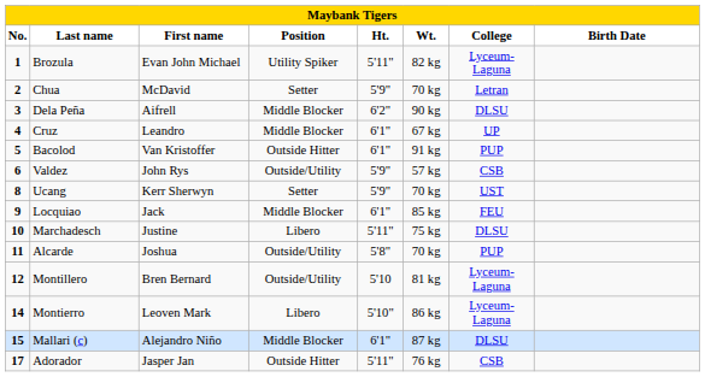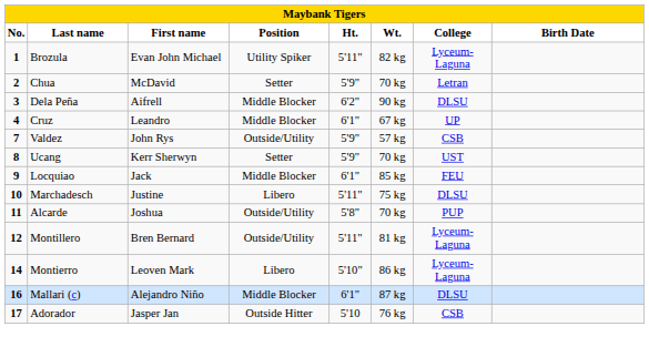 <table class="wikitable" style="text-align:center;">
 <tr>
 <td colspan="8" style= "background:#FFD700; color: Black; text-align: center"><strong>Maybank Tigers</strong></td>
 </tr>
 <tr>
 <th width=3px style="background: White; color: Black; text-align: center"><strong>No.</strong></th>
 <th width=130px style="background: White; color: Black">Last name</th>
 <th width=130px style="background: White; color: Black">First name</th>
 <th width=130px style="background: White; color: Black">Position</th>
 <th width=50px style="background: White; color: Black">Ht.</th>
 <th width=50px style="background: White; color: Black">Wt.</th>
 <th width=100px style="background: White; color: Black">College</th>
 <th width=200px style="background: White; color: Black">Birth Date</th>
 </tr>
 <tr>
 <td><strong>1</strong></td>
 <td style="text-align: left">Brozula</td>
 <td style="text-align: left">Evan John Michael</td>
 <td>Utility Spiker</td>
 <td>5'11"</td>
 <td>82 kg</td>
 <td><a href='#'>Lyceum-Laguna</a></td>
 <td></td>
 </tr>
 <tr>
 <td><strong>2</strong></td>
 <td style="text-align: left">Chua</td>
 <td style="text-align: left">McDavid</td>
 <td>Setter</td>
 <td>5'9"</td>
 <td>70 kg</td>
 <td><a href='#'>Letran</a></td>
 <td></td>
 </tr>
 <tr>
 <td><strong>3</strong></td>
 <td style="text-align: left">Dela Peña</td>
 <td style="text-align: left">Aifrell</td>
 <td>Middle Blocker</td>
 <td>6'2"</td>
 <td>90 kg</td>
 <td><a href='#'>DLSU</a></td>
 <td></td>
 </tr>
 <tr>
 <td><strong>4</strong></td>
 <td style="text-align: left">Cruz</td>
 <td style="text-align: left">Leandro</td>
 <td>Middle Blocker</td>
 <td>6'1"</td>
 <td>67 kg</td>
 <td><a href='#'>UP</a></td>
 <td></td>
 </tr>
 <tr>
-<td><strong>5</strong></td>
-<td style="text-align: left">Bacolod</td>
-<td style="text-align: left">Van Kristoffer</td>
-<td>Outside Hitter</td>
-<td>6'1"</td>
-<td>91 kg</td>
-<td><a href='#'>PUP</a></td>
-<td></td>
-</tr>
-<tr>
-<td><strong>6</strong></td>
+<td><strong>7</strong></td>
 <td style="text-align: left">Valdez</td>
 <td style="text-align: left">John Rys</td>
 <td>Outside/Utility</td>
 <td>5'9"</td>
 <td>57 kg</td>
 <td><a href='#'>CSB</a></td>
 <td></td>
 </tr>
 <tr>
 <td><strong>8</strong></td>
 <td style="text-align: left">Ucang</td>
 <td style="text-align: left">Kerr Sherwyn</td>
 <td>Setter</td>
 <td>5'9"</td>
 <td>70 kg</td>
 <td><a href='#'>UST</a></td>
 <td></td>
 </tr>
 <tr>
 <td><strong>9</strong></td>
 <td style="text-align: left">Locquiao</td>
 <td style="text-align: left">Jack</td>
 <td>Middle Blocker</td>
 <td>6'1"</td>
 <td>85 kg</td>
 <td><a href='#'>FEU</a></td>
 <td></td>
 </tr>
 <tr>
 <td><strong>10</strong></td>
 <td style="text-align: left">Marchadesch</td>
 <td style="text-align: left">Justine</td>
 <td>Libero</td>
 <td>5'11"</td>
 <td>75 kg</td>
 <td><a href='#'>DLSU</a></td>
 <td></td>
 </tr>
 <tr>
 <td><strong>11</strong></td>
 <td style="text-align: left">Alcarde</td>
 <td style="text-align: left">Joshua</td>
 <td>Outside/Utility</td>
 <td>5'8"</td>
 <td>70 kg</td>
 <td><a href='#'>PUP</a></td>
 <td></td>
 </tr>
 <tr>
 <td><strong>12</strong></td>
 <td style="text-align: left">Montillero</td>
 <td style="text-align: left">Bren Bernard</td>
 <td>Outside/Utility</td>
-<td>5'10</td>
+<td>5'11"</td>
 <td>81 kg</td>
 <td><a href='#'>Lyceum-Laguna</a></td>
 <td></td>
 </tr>
 <tr>
 <td><strong>14</strong></td>
 <td style="text-align: left">Montierro</td>
 <td style="text-align: left">Leoven Mark</td>
 <td>Libero</td>
 <td>5'10"</td>
 <td>86 kg</td>
 <td><a href='#'>Lyceum-Laguna</a></td>
 <td></td>
 </tr>
 <tr bgcolor=#D0E6FF>
-<td><strong>15</strong></td>
+<td><strong>16</strong></td>
 <td style="text-align: left">Mallari (<a href='#'>c</a>)</td>
 <td style="text-align: left">Alejandro Niño</td>
 <td>Middle Blocker</td>
 <td>6'1"</td>
 <td>87 kg</td>
 <td><a href='#'>DLSU</a></td>
 <td></td>
 </tr>
 <tr>
 <td><strong>17</strong></td>
 <td style="text-align: left">Adorador</td>
 <td style="text-align: left">Jasper Jan</td>
 <td>Outside Hitter</td>
-<td>5'11"</td>
+<td>5'10</td>
 <td>76 kg</td>
 <td><a href='#'>CSB</a></td>
 <td></td>
 </tr>
 </table>
